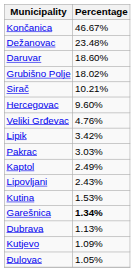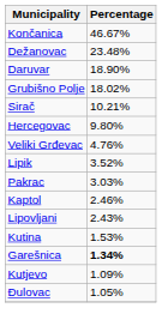 <table class="wikitable">
 <tr>
 <th>Municipality</th>
 <th>Percentage</th>
 </tr>
 <tr>
 <td><a href='#'>Končanica</a></td>
 <td>46.67%</td>
 </tr>
 <tr>
 <td><a href='#'>Dežanovac</a></td>
 <td>23.48%</td>
 </tr>
 <tr>
 <td><a href='#'>Daruvar</a></td>
-<td>18.60%</td>
+<td>18.90%</td>
 </tr>
 <tr>
 <td><a href='#'>Grubišno Polje</a></td>
 <td>18.02%</td>
 </tr>
 <tr>
 <td><a href='#'>Sirač</a></td>
 <td>10.21%</td>
 </tr>
 <tr>
 <td><a href='#'>Hercegovac</a></td>
-<td>9.60%</td>
+<td>9.80%</td>
 </tr>
 <tr>
 <td><a href='#'>Veliki Grđevac</a></td>
 <td>4.76%</td>
 </tr>
 <tr>
 <td><a href='#'>Lipik</a></td>
-<td>3.42%</td>
+<td>3.52%</td>
 </tr>
 <tr>
 <td><a href='#'>Pakrac</a></td>
 <td>3.03%</td>
 </tr>
 <tr>
 <td><a href='#'>Kaptol</a></td>
-<td>2.49%</td>
+<td>2.46%</td>
 </tr>
 <tr>
 <td><a href='#'>Lipovljani</a></td>
 <td>2.43%</td>
 </tr>
 <tr>
 <td><a href='#'>Kutina</a></td>
 <td>1.53%</td>
 </tr>
 <tr>
 <td><a href='#'>Garešnica</a></td>
 <td><strong>1.34%</strong></td>
 </tr>
 <tr>
-<td><a href='#'>Dubrava</a></td>
-<td>1.13%</td>
-</tr>
-<tr>
 <td><a href='#'>Kutjevo</a></td>
 <td>1.09%</td>
 </tr>
 <tr>
 <td><a href='#'>Đulovac</a></td>
 <td>1.05%</td>
 </tr>
 <tr>
 </tr>
 </table>
